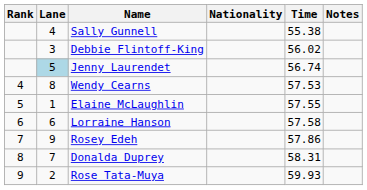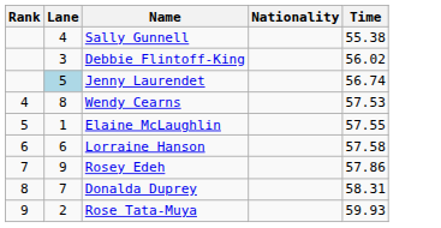 <table class="wikitable sortable" style=" text-align:center">
 <tr>
 <th>Rank</th>
 <th>Lane</th>
 <th>Name</th>
 <th>Nationality</th>
 <th>Time</th>
-<th>Notes</th>
 </tr>
 <tr>
 <td></td>
 <td>4</td>
 <td align=left><a href='#'>Sally Gunnell</a></td>
 <td align=left></td>
 <td>55.38</td>
-<td></td>
 </tr>
 <tr>
 <td></td>
 <td>3</td>
 <td align=left><a href='#'>Debbie Flintoff-King</a></td>
 <td align=left></td>
 <td>56.02</td>
-<td></td>
 </tr>
 <tr>
 <td></td>
 <td style="background: lightblue;">5</td>
 <td align=left><a href='#'>Jenny Laurendet</a></td>
 <td align=left></td>
 <td>56.74</td>
-<td></td>
 </tr>
 <tr>
 <td>4</td>
 <td>8</td>
 <td align=left><a href='#'>Wendy Cearns</a></td>
 <td align=left></td>
 <td>57.53</td>
-<td></td>
 </tr>
 <tr>
 <td>5</td>
 <td>1</td>
 <td align=left><a href='#'>Elaine McLaughlin</a></td>
 <td align=left></td>
 <td>57.55</td>
-<td></td>
 </tr>
 <tr>
 <td>6</td>
 <td>6</td>
 <td align=left><a href='#'>Lorraine Hanson</a></td>
 <td align=left></td>
 <td>57.58</td>
-<td></td>
 </tr>
 <tr>
 <td>7</td>
 <td>9</td>
 <td align=left><a href='#'>Rosey Edeh</a></td>
 <td align=left></td>
 <td>57.86</td>
-<td></td>
 </tr>
 <tr>
 <td>8</td>
 <td>7</td>
 <td align=left><a href='#'>Donalda Duprey</a></td>
 <td align=left></td>
 <td>58.31</td>
-<td></td>
 </tr>
 <tr>
 <td>9</td>
 <td>2</td>
 <td align=left><a href='#'>Rose Tata-Muya</a></td>
 <td align=left></td>
 <td>59.93</td>
-<td></td>
 </tr>
 </table>
